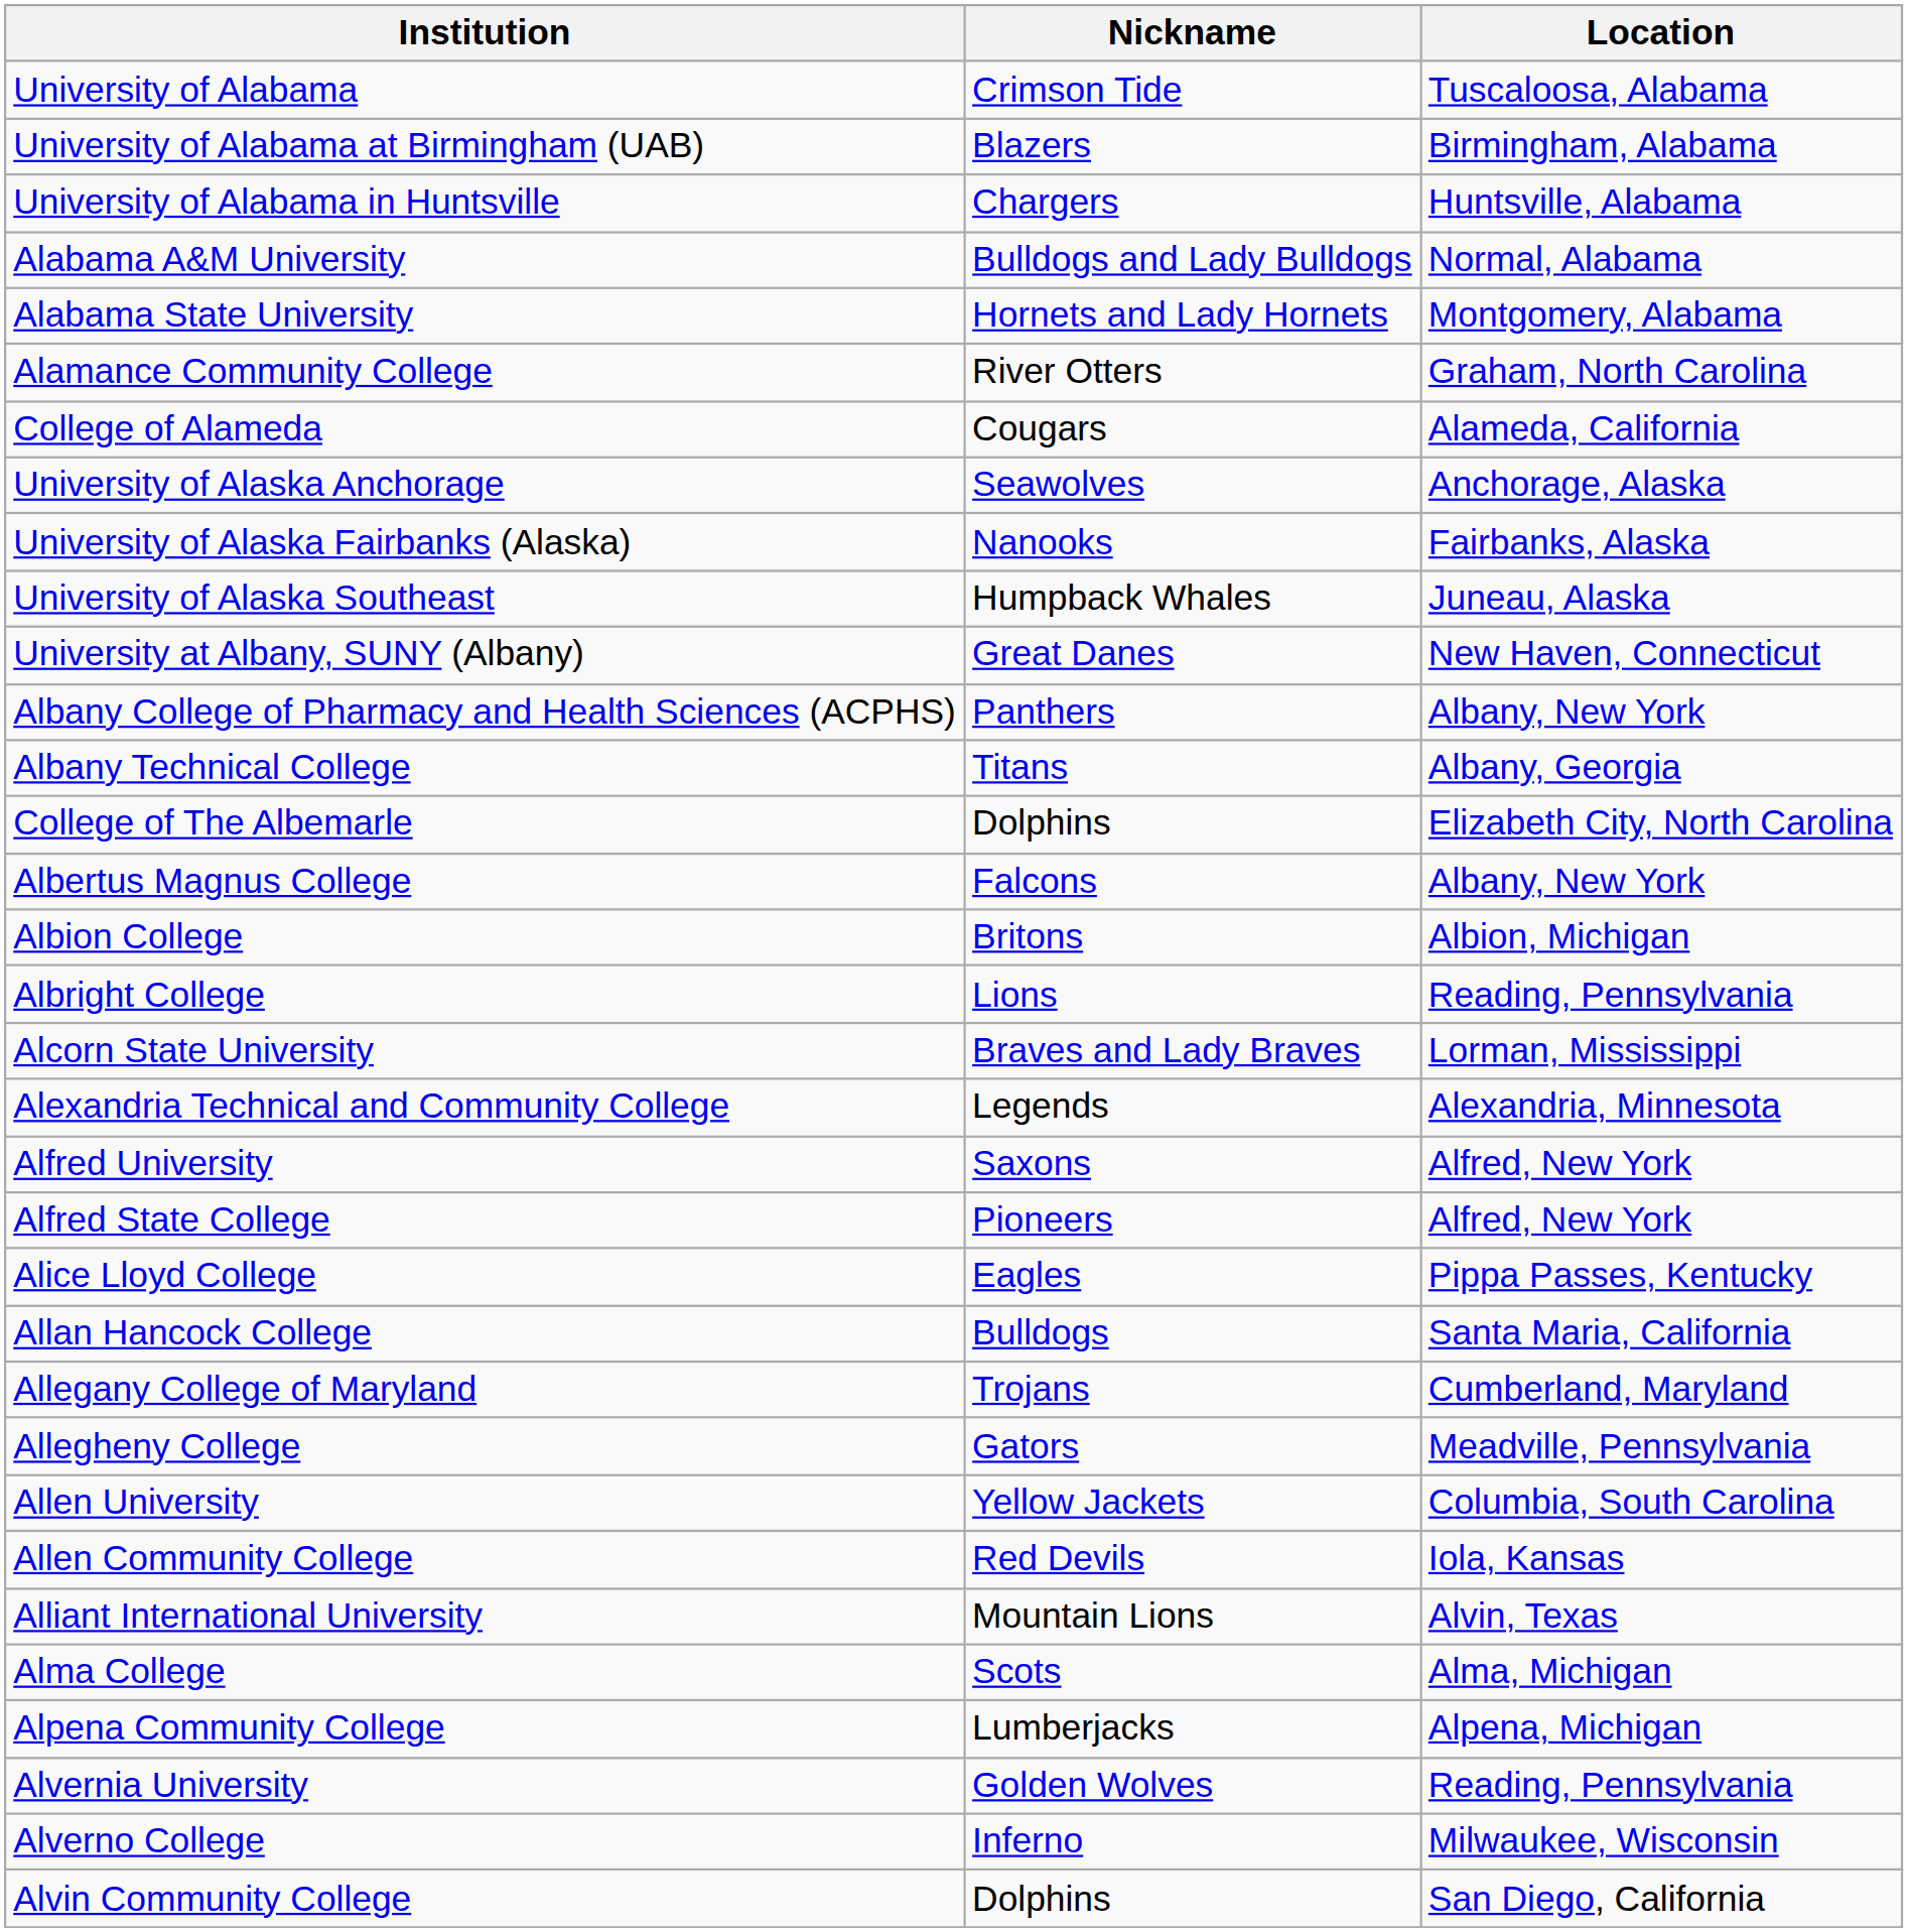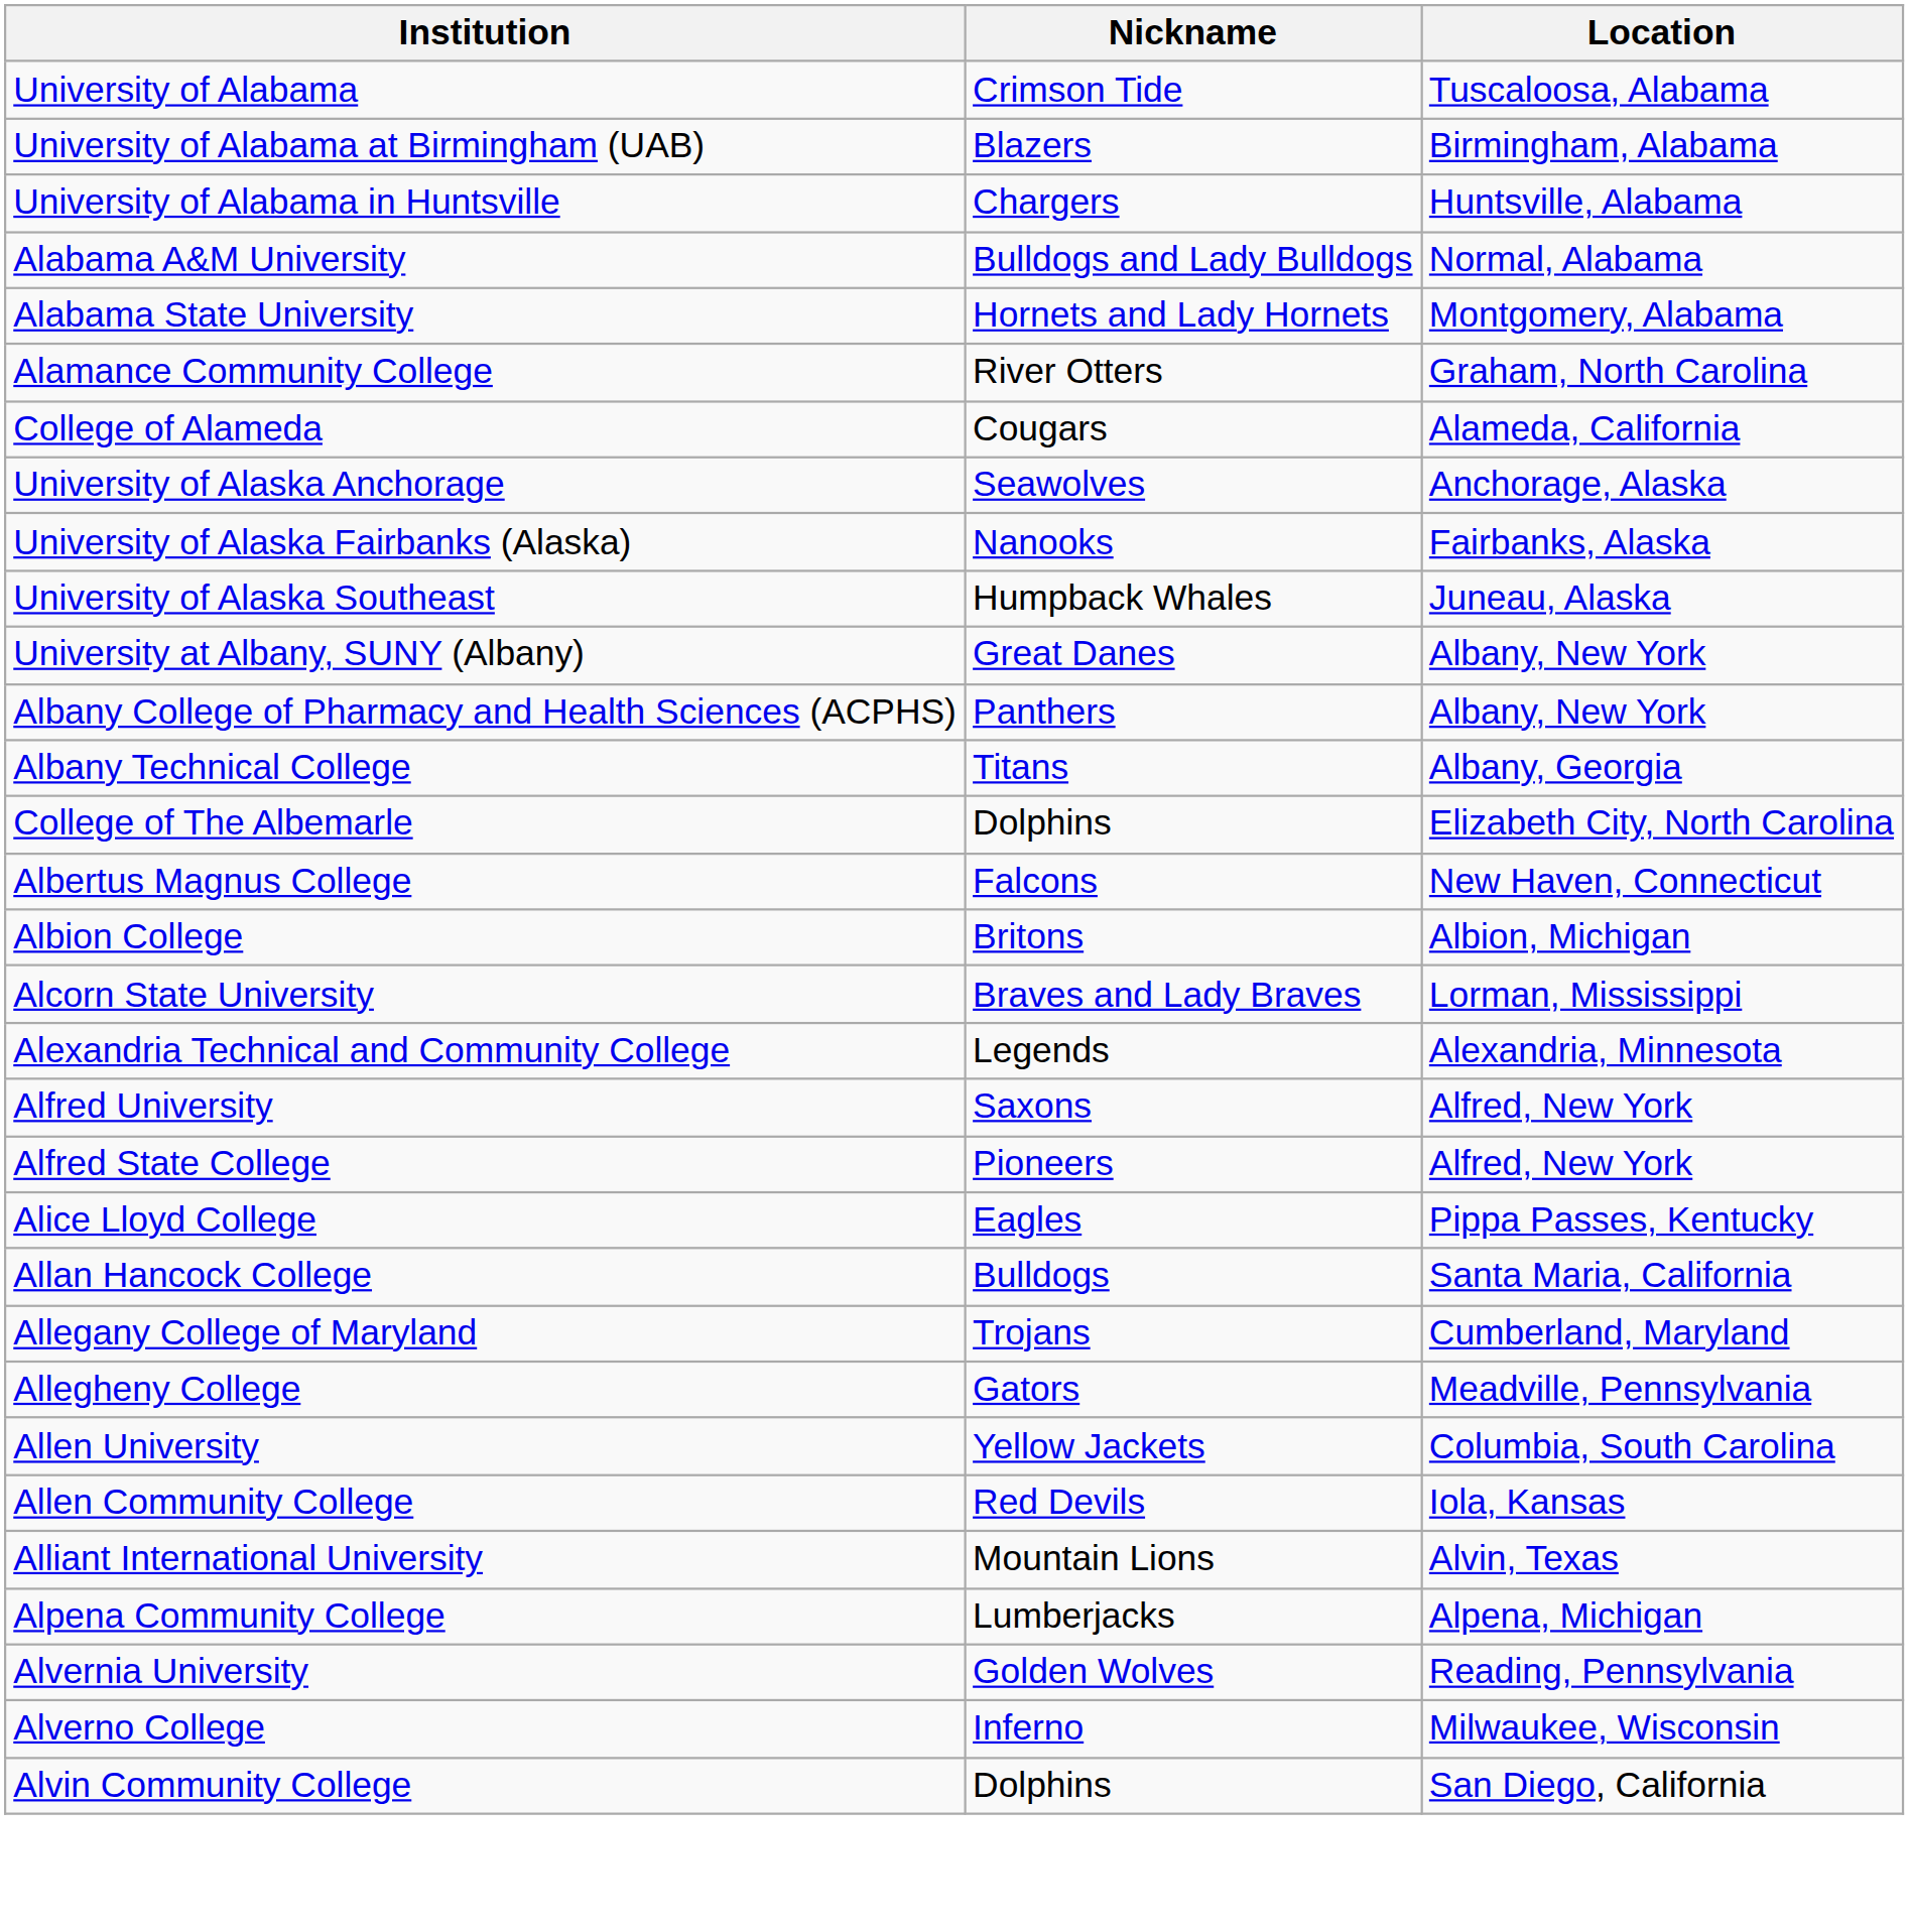 <table class="wikitable">
 <tr>
 <th>Institution</th>
 <th>Nickname</th>
 <th>Location</th>
 </tr>
 <tr>
 <td><a href='#'>University of Alabama</a></td>
 <td><a href='#'>Crimson Tide</a></td>
 <td><a href='#'>Tuscaloosa, Alabama</a></td>
 </tr>
 <tr>
 <td><a href='#'>University of Alabama at Birmingham</a> (UAB)</td>
 <td><a href='#'>Blazers</a></td>
 <td><a href='#'>Birmingham, Alabama</a></td>
 </tr>
 <tr>
 <td><a href='#'>University of Alabama in Huntsville</a></td>
 <td><a href='#'>Chargers</a></td>
 <td><a href='#'>Huntsville, Alabama</a></td>
 </tr>
 <tr>
 <td><a href='#'>Alabama A&M University</a></td>
 <td><a href='#'>Bulldogs and Lady Bulldogs</a></td>
 <td><a href='#'>Normal, Alabama</a></td>
 </tr>
 <tr>
 <td><a href='#'>Alabama State University</a></td>
 <td><a href='#'>Hornets and Lady Hornets</a></td>
 <td><a href='#'>Montgomery, Alabama</a></td>
 </tr>
 <tr>
 <td><a href='#'>Alamance Community College</a></td>
 <td>River Otters</td>
 <td><a href='#'>Graham, North Carolina</a></td>
 </tr>
 <tr>
 <td><a href='#'>College of Alameda</a></td>
 <td>Cougars</td>
 <td><a href='#'>Alameda, California</a></td>
 </tr>
 <tr>
 <td><a href='#'>University of Alaska Anchorage</a></td>
 <td><a href='#'>Seawolves</a></td>
 <td><a href='#'>Anchorage, Alaska</a></td>
 </tr>
 <tr>
 <td><a href='#'>University of Alaska Fairbanks</a> (Alaska)</td>
 <td><a href='#'>Nanooks</a></td>
 <td><a href='#'>Fairbanks, Alaska</a></td>
 </tr>
 <tr>
 <td><a href='#'>University of Alaska Southeast</a></td>
 <td>Humpback Whales</td>
 <td><a href='#'>Juneau, Alaska</a></td>
 </tr>
 <tr>
 <td><a href='#'>University at Albany, SUNY</a> (Albany)</td>
 <td><a href='#'>Great Danes</a></td>
-<td><a href='#'>New Haven, Connecticut</a></td>
+<td><a href='#'>Albany, New York</a></td>
 </tr>
 <tr>
 <td><a href='#'>Albany College of Pharmacy and Health Sciences</a> (ACPHS)</td>
 <td><a href='#'>Panthers</a></td>
 <td><a href='#'>Albany, New York</a></td>
 </tr>
 <tr>
 <td><a href='#'>Albany Technical College</a></td>
 <td><a href='#'>Titans</a></td>
 <td><a href='#'>Albany, Georgia</a></td>
 </tr>
 <tr>
 <td><a href='#'>College of The Albemarle</a></td>
 <td>Dolphins</td>
 <td><a href='#'>Elizabeth City, North Carolina</a></td>
 </tr>
 <tr>
 <td><a href='#'>Albertus Magnus College</a></td>
 <td><a href='#'>Falcons</a></td>
-<td><a href='#'>Albany, New York</a></td>
+<td><a href='#'>New Haven, Connecticut</a></td>
 </tr>
 <tr>
 <td><a href='#'>Albion College</a></td>
 <td><a href='#'>Britons</a></td>
 <td><a href='#'>Albion, Michigan</a></td>
-</tr>
-<tr>
-<td><a href='#'>Albright College</a></td>
-<td><a href='#'>Lions</a></td>
-<td><a href='#'>Reading, Pennsylvania</a></td>
 </tr>
 <tr>
 <td><a href='#'>Alcorn State University</a></td>
 <td><a href='#'>Braves and Lady Braves</a></td>
 <td><a href='#'>Lorman, Mississippi</a></td>
 </tr>
 <tr>
 <td><a href='#'>Alexandria Technical and Community College</a></td>
 <td>Legends</td>
 <td><a href='#'>Alexandria, Minnesota</a></td>
 </tr>
 <tr>
 <td><a href='#'>Alfred University</a></td>
 <td><a href='#'>Saxons</a></td>
 <td><a href='#'>Alfred, New York</a></td>
 </tr>
 <tr>
 <td><a href='#'>Alfred State College</a></td>
 <td><a href='#'>Pioneers</a></td>
 <td><a href='#'>Alfred, New York</a></td>
 </tr>
 <tr>
 <td><a href='#'>Alice Lloyd College</a></td>
 <td><a href='#'>Eagles</a></td>
 <td><a href='#'>Pippa Passes, Kentucky</a></td>
 </tr>
 <tr>
 <td><a href='#'>Allan Hancock College</a></td>
 <td><a href='#'>Bulldogs</a></td>
 <td><a href='#'>Santa Maria, California</a></td>
 </tr>
 <tr>
 <td><a href='#'>Allegany College of Maryland</a></td>
 <td><a href='#'>Trojans</a></td>
 <td><a href='#'>Cumberland, Maryland</a></td>
 </tr>
 <tr>
 <td><a href='#'>Allegheny College</a></td>
 <td><a href='#'>Gators</a></td>
 <td><a href='#'>Meadville, Pennsylvania</a></td>
 </tr>
 <tr>
 <td><a href='#'>Allen University</a></td>
 <td><a href='#'>Yellow Jackets</a></td>
 <td><a href='#'>Columbia, South Carolina</a></td>
 </tr>
 <tr>
 <td><a href='#'>Allen Community College</a></td>
 <td><a href='#'>Red Devils</a></td>
 <td><a href='#'>Iola, Kansas</a></td>
 </tr>
 <tr>
 <td><a href='#'>Alliant International University</a></td>
 <td>Mountain Lions</td>
 <td><a href='#'>Alvin, Texas</a></td>
 </tr>
 <tr>
-<td><a href='#'>Alma College</a></td>
-<td><a href='#'>Scots</a></td>
-<td><a href='#'>Alma, Michigan</a></td>
-</tr>
-<tr>
 <td><a href='#'>Alpena Community College</a></td>
 <td>Lumberjacks</td>
 <td><a href='#'>Alpena, Michigan</a></td>
 </tr>
 <tr>
 <td><a href='#'>Alvernia University</a></td>
 <td><a href='#'>Golden Wolves</a></td>
 <td><a href='#'>Reading, Pennsylvania</a></td>
 </tr>
 <tr>
 <td><a href='#'>Alverno College</a></td>
 <td><a href='#'>Inferno</a></td>
 <td><a href='#'>Milwaukee, Wisconsin</a></td>
 </tr>
 <tr>
 <td><a href='#'>Alvin Community College</a></td>
 <td>Dolphins</td>
 <td><a href='#'>San Diego</a>, California</td>
 </tr>
 </table>
